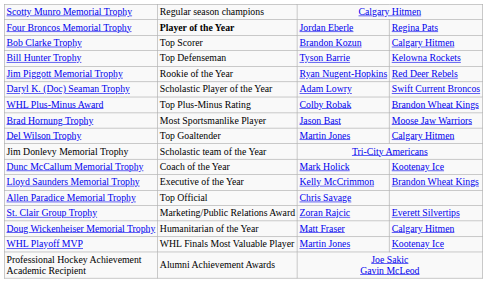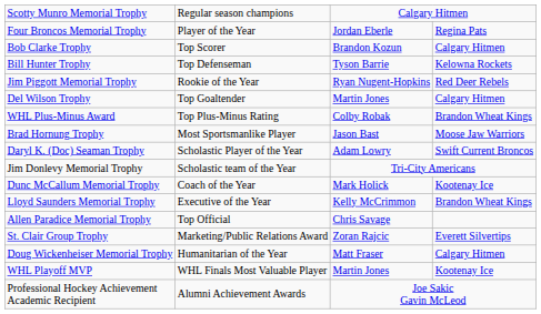 <table class="wikitable">
 <tr>
 <td><a href='#'>Scotty Munro Memorial Trophy</a></td>
 <td>Regular season champions</td>
 <td colspan="2" align="center"><a href='#'>Calgary Hitmen</a></td>
 </tr>
 <tr>
 <td><a href='#'>Four Broncos Memorial Trophy</a></td>
-<td><strong>Player of the Year</strong></td>
+<td>Player of the Year</td>
 <td><a href='#'>Jordan Eberle</a></td>
 <td><a href='#'>Regina Pats</a></td>
 </tr>
 <tr>
 <td><a href='#'>Bob Clarke Trophy</a></td>
 <td>Top Scorer</td>
 <td><a href='#'>Brandon Kozun</a></td>
 <td><a href='#'>Calgary Hitmen</a></td>
 </tr>
 <tr>
 <td><a href='#'>Bill Hunter Trophy</a></td>
 <td>Top Defenseman</td>
 <td><a href='#'>Tyson Barrie</a></td>
 <td><a href='#'>Kelowna Rockets</a></td>
 </tr>
 <tr>
 <td><a href='#'>Jim Piggott Memorial Trophy</a></td>
 <td>Rookie of the Year</td>
 <td><a href='#'>Ryan Nugent-Hopkins</a></td>
 <td><a href='#'>Red Deer Rebels</a></td>
 </tr>
 <tr>
-<td><a href='#'>Daryl K. (Doc) Seaman Trophy</a></td>
-<td>Scholastic Player of the Year</td>
-<td><a href='#'>Adam Lowry</a></td>
-<td><a href='#'>Swift Current Broncos</a></td>
+<td><a href='#'>Del Wilson Trophy</a></td>
+<td>Top Goaltender</td>
+<td><a href='#'>Martin Jones</a></td>
+<td><a href='#'>Calgary Hitmen</a></td>
 </tr>
 <tr>
 <td><a href='#'>WHL Plus-Minus Award</a></td>
 <td>Top Plus-Minus Rating</td>
 <td><a href='#'>Colby Robak</a></td>
 <td><a href='#'>Brandon Wheat Kings</a></td>
 </tr>
 <tr>
 <td><a href='#'>Brad Hornung Trophy</a></td>
 <td>Most Sportsmanlike Player</td>
 <td><a href='#'>Jason Bast</a></td>
 <td><a href='#'>Moose Jaw Warriors</a></td>
 </tr>
 <tr>
-<td><a href='#'>Del Wilson Trophy</a></td>
-<td>Top Goaltender</td>
-<td><a href='#'>Martin Jones</a></td>
-<td><a href='#'>Calgary Hitmen</a></td>
+<td><a href='#'>Daryl K. (Doc) Seaman Trophy</a></td>
+<td>Scholastic Player of the Year</td>
+<td><a href='#'>Adam Lowry</a></td>
+<td><a href='#'>Swift Current Broncos</a></td>
 </tr>
 <tr>
 <td>Jim Donlevy Memorial Trophy</td>
 <td>Scholastic team of the Year</td>
 <td colspan="2" style="text-align:center;"><a href='#'>Tri-City Americans</a></td>
 </tr>
 <tr>
 <td><a href='#'>Dunc McCallum Memorial Trophy</a></td>
 <td>Coach of the Year</td>
 <td><a href='#'>Mark Holick</a></td>
 <td><a href='#'>Kootenay Ice</a></td>
 </tr>
 <tr>
 <td><a href='#'>Lloyd Saunders Memorial Trophy</a></td>
 <td>Executive of the Year</td>
 <td><a href='#'>Kelly McCrimmon</a></td>
 <td><a href='#'>Brandon Wheat Kings</a></td>
 </tr>
 <tr>
 <td><a href='#'>Allen Paradice Memorial Trophy</a></td>
 <td>Top Official</td>
 <td><a href='#'>Chris Savage</a></td>
 </tr>
 <tr>
 <td><a href='#'>St. Clair Group Trophy</a></td>
 <td>Marketing/Public Relations Award</td>
 <td><a href='#'>Zoran Rajcic</a></td>
 <td><a href='#'>Everett Silvertips</a></td>
 </tr>
 <tr>
 <td><a href='#'>Doug Wickenheiser Memorial Trophy</a></td>
 <td>Humanitarian of the Year</td>
 <td><a href='#'>Matt Fraser</a></td>
 <td><a href='#'>Calgary Hitmen</a></td>
 </tr>
 <tr>
 <td><a href='#'>WHL Playoff MVP</a></td>
 <td>WHL Finals Most Valuable Player</td>
 <td><a href='#'>Martin Jones</a></td>
 <td><a href='#'>Kootenay Ice</a></td>
 </tr>
 <tr>
 <td>Professional Hockey Achievement<br>Academic Recipient</td>
 <td>Alumni Achievement Awards</td>
 <td colspan="2" align="center"><a href='#'>Joe Sakic</a><br><a href='#'>Gavin McLeod</a></td>
 </tr>
 </table>
